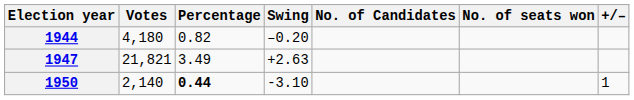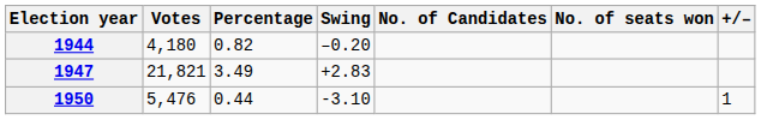 <table class=wikitable>
 <tr>
 <th>Election year</th>
 <th>Votes</th>
 <th>Percentage</th>
 <th>Swing</th>
 <th>No. of Candidates</th>
 <th>No. of seats won</th>
 <th>+/–</th>
 </tr>
 <tr>
 <th><a href='#'>1944</a></th>
 <td>4,180</td>
 <td>0.82</td>
 <td>–0.20</td>
 <td></td>
 <td></td>
 <td></td>
 </tr>
 <tr>
 <th><a href='#'>1947</a></th>
 <td>21,821</td>
 <td>3.49</td>
-<td>+2.63</td>
+<td>+2.83</td>
 <td></td>
 <td></td>
 <td></td>
 </tr>
 <tr>
 <th><a href='#'>1950</a></th>
-<td>2,140</td>
-<td><strong>0.44</strong></td>
+<td>5,476</td>
+<td>0.44</td>
 <td>-3.10</td>
 <td></td>
 <td></td>
 <td> 1</td>
 </tr>
 </table>
